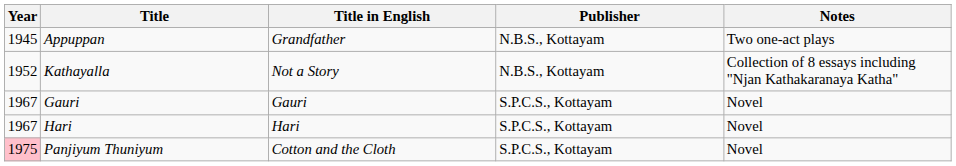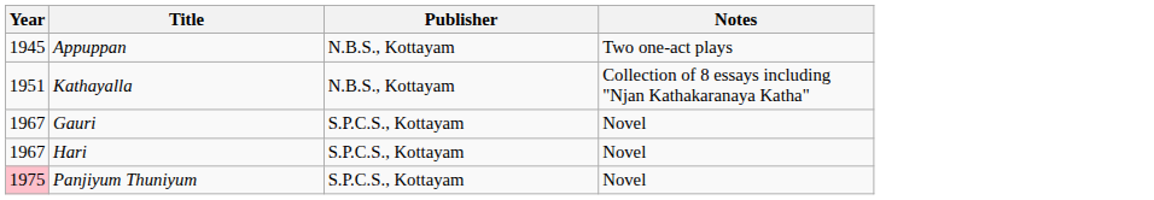 <table class="wikitable">
 <tr>
 <th>Year</th>
 <th ! style=width:15em>Title</th>
-<th ! style=width:15em>Title in English</th>
 <th ! style=width:15em>Publisher</th>
 <th ! style=width:15em>Notes</th>
 </tr>
 <tr>
 <td>1945</td>
 <td><em>Appuppan</em></td>
-<td><em>Grandfather</em></td>
 <td>N.B.S., Kottayam</td>
 <td>Two one-act plays</td>
 </tr>
 <tr>
-<td>1952</td>
+<td>1951</td>
 <td><em>Kathayalla</em></td>
-<td><em>Not a Story</em></td>
 <td>N.B.S., Kottayam</td>
 <td>Collection of 8 essays including "Njan Kathakaranaya Katha"</td>
 </tr>
 <tr>
 <td>1967</td>
-<td><em>Gauri</em></td>
 <td><em>Gauri</em></td>
 <td>S.P.C.S., Kottayam</td>
 <td>Novel</td>
 </tr>
 <tr>
 <td>1967</td>
 <td><em>Hari</em></td>
-<td><em>Hari</em></td>
 <td>S.P.C.S., Kottayam</td>
 <td>Novel</td>
 </tr>
 <tr>
 <td style="background: pink;">1975</td>
 <td><em>Panjiyum Thuniyum</em></td>
-<td><em>Cotton and the Cloth</em></td>
 <td>S.P.C.S., Kottayam</td>
 <td>Novel</td>
 </tr>
 </table>
